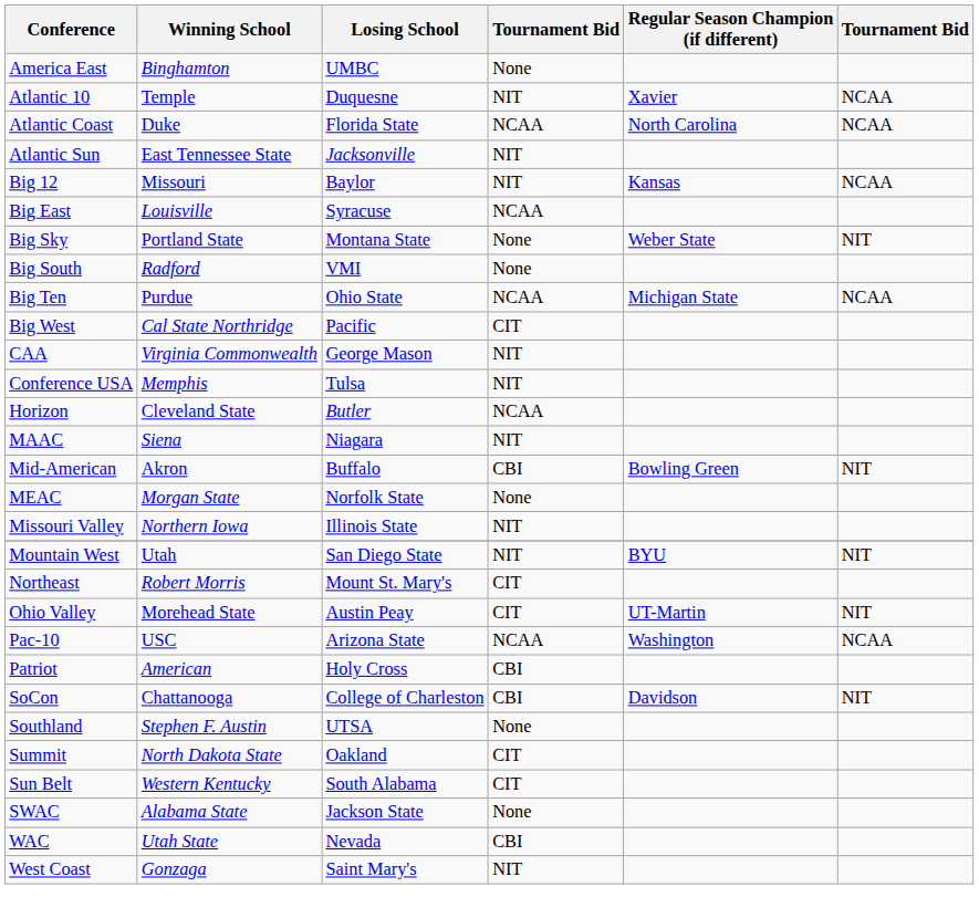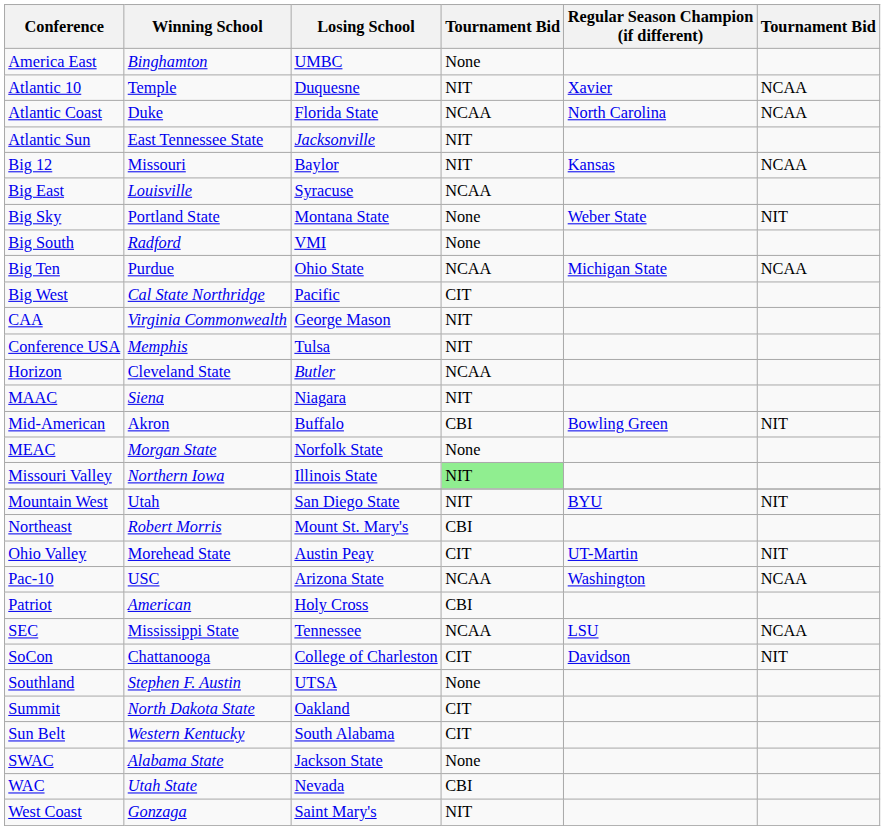 <table class="wikitable">
 <tr>
 <th>Conference</th>
 <th>Winning School</th>
 <th>Losing School</th>
 <th>Tournament Bid</th>
 <th>Regular Season Champion<br>(if different)</th>
 <th>Tournament Bid</th>
 </tr>
 <tr>
 <td><a href='#'>America East</a></td>
 <td><em><a href='#'>Binghamton</a></em></td>
 <td><a href='#'>UMBC</a></td>
 <td>None</td>
 <td></td>
 <td></td>
 </tr>
 <tr>
 <td><a href='#'>Atlantic 10</a></td>
 <td><a href='#'>Temple</a></td>
 <td><a href='#'>Duquesne</a></td>
 <td>NIT</td>
 <td><a href='#'>Xavier</a></td>
 <td>NCAA</td>
 </tr>
 <tr>
 <td><a href='#'>Atlantic Coast</a></td>
 <td><a href='#'>Duke</a></td>
 <td><a href='#'>Florida State</a></td>
 <td>NCAA</td>
 <td><a href='#'>North Carolina</a></td>
 <td>NCAA</td>
 </tr>
 <tr>
 <td><a href='#'>Atlantic Sun</a></td>
 <td><a href='#'>East Tennessee State</a></td>
 <td><em><a href='#'>Jacksonville</a></em></td>
 <td>NIT</td>
 <td></td>
 <td></td>
 </tr>
 <tr>
 <td><a href='#'>Big 12</a></td>
 <td><a href='#'>Missouri</a></td>
 <td><a href='#'>Baylor</a></td>
 <td>NIT</td>
 <td><a href='#'>Kansas</a></td>
 <td>NCAA</td>
 </tr>
 <tr>
 <td><a href='#'>Big East</a></td>
 <td><em><a href='#'>Louisville</a></em></td>
 <td><a href='#'>Syracuse</a></td>
 <td>NCAA</td>
 <td></td>
 <td></td>
 </tr>
 <tr>
 <td><a href='#'>Big Sky</a></td>
 <td><a href='#'>Portland State</a></td>
 <td><a href='#'>Montana State</a></td>
 <td>None</td>
 <td><a href='#'>Weber State</a></td>
 <td>NIT</td>
 </tr>
 <tr>
 <td><a href='#'>Big South</a></td>
 <td><em><a href='#'>Radford</a></em></td>
 <td><a href='#'>VMI</a></td>
 <td>None</td>
 <td></td>
 <td></td>
 </tr>
 <tr>
 <td><a href='#'>Big Ten</a></td>
 <td><a href='#'>Purdue</a></td>
 <td><a href='#'>Ohio State</a></td>
 <td>NCAA</td>
 <td><a href='#'>Michigan State</a></td>
 <td>NCAA</td>
 </tr>
 <tr>
 <td><a href='#'>Big West</a></td>
 <td><em><a href='#'>Cal State Northridge</a></em></td>
 <td><a href='#'>Pacific</a></td>
 <td>CIT</td>
 <td></td>
 <td></td>
 </tr>
 <tr>
 <td><a href='#'>CAA</a></td>
 <td><em><a href='#'>Virginia Commonwealth</a></em></td>
 <td><a href='#'>George Mason</a></td>
 <td>NIT</td>
 <td></td>
 <td></td>
 </tr>
 <tr>
 <td><a href='#'>Conference USA</a></td>
 <td><em><a href='#'>Memphis</a></em></td>
 <td><a href='#'>Tulsa</a></td>
 <td>NIT</td>
 <td></td>
 <td></td>
 </tr>
 <tr>
 <td><a href='#'>Horizon</a></td>
 <td><a href='#'>Cleveland State</a></td>
 <td><em><a href='#'>Butler</a></em></td>
 <td>NCAA</td>
 <td></td>
 <td></td>
 </tr>
 <tr>
 <td><a href='#'>MAAC</a></td>
 <td><em><a href='#'>Siena</a></em></td>
 <td><a href='#'>Niagara</a></td>
 <td>NIT</td>
 <td></td>
 <td></td>
 </tr>
 <tr>
 <td><a href='#'>Mid-American</a></td>
 <td><a href='#'>Akron</a></td>
 <td><a href='#'>Buffalo</a></td>
 <td>CBI</td>
 <td><a href='#'>Bowling Green</a></td>
 <td>NIT</td>
 </tr>
 <tr>
 <td><a href='#'>MEAC</a></td>
 <td><em><a href='#'>Morgan State</a></em></td>
 <td><a href='#'>Norfolk State</a></td>
 <td>None</td>
 <td></td>
 <td></td>
 </tr>
 <tr>
 <td><a href='#'>Missouri Valley</a></td>
 <td><em><a href='#'>Northern Iowa</a></em></td>
 <td><a href='#'>Illinois State</a></td>
-<td>NIT</td>
+<td style="background: lightgreen;">NIT</td>
 <td></td>
 <td></td>
 </tr>
 <tr>
 </tr>
 <tr>
 <td><a href='#'>Mountain West</a></td>
 <td><a href='#'>Utah</a></td>
 <td><a href='#'>San Diego State</a></td>
 <td>NIT</td>
 <td><a href='#'>BYU</a></td>
 <td>NIT</td>
 </tr>
 <tr>
 <td><a href='#'>Northeast</a></td>
 <td><em><a href='#'>Robert Morris</a></em></td>
 <td><a href='#'>Mount St. Mary's</a></td>
-<td>CIT</td>
+<td>CBI</td>
 <td></td>
 <td></td>
 </tr>
 <tr>
 <td><a href='#'>Ohio Valley</a></td>
 <td><a href='#'>Morehead State</a></td>
 <td><a href='#'>Austin Peay</a></td>
 <td>CIT</td>
 <td><a href='#'>UT-Martin</a></td>
 <td>NIT</td>
 </tr>
 <tr>
 <td><a href='#'>Pac-10</a></td>
 <td><a href='#'>USC</a></td>
 <td><a href='#'>Arizona State</a></td>
 <td>NCAA</td>
 <td><a href='#'>Washington</a></td>
 <td>NCAA</td>
 </tr>
 <tr>
 <td><a href='#'>Patriot</a></td>
 <td><em><a href='#'>American</a></em></td>
 <td><a href='#'>Holy Cross</a></td>
 <td>CBI</td>
 <td></td>
 <td></td>
 </tr>
 <tr>
+<td><a href='#'>SEC</a></td>
+<td><a href='#'>Mississippi State</a></td>
+<td><a href='#'>Tennessee</a></td>
+<td>NCAA</td>
+<td><a href='#'>LSU</a></td>
+<td>NCAA</td>
+</tr>
+<tr>
 <td><a href='#'>SoCon</a></td>
 <td><a href='#'>Chattanooga</a></td>
 <td><a href='#'>College of Charleston</a></td>
-<td>CBI</td>
+<td>CIT</td>
 <td><a href='#'>Davidson</a></td>
 <td>NIT</td>
 </tr>
 <tr>
 <td><a href='#'>Southland</a></td>
 <td><em><a href='#'>Stephen F. Austin</a></em></td>
 <td><a href='#'>UTSA</a></td>
 <td>None</td>
 <td></td>
 <td></td>
 </tr>
 <tr>
 <td><a href='#'>Summit</a></td>
 <td><em><a href='#'>North Dakota State</a></em></td>
 <td><a href='#'>Oakland</a></td>
 <td>CIT</td>
 <td></td>
 <td></td>
 </tr>
 <tr>
 <td><a href='#'>Sun Belt</a></td>
 <td><em><a href='#'>Western Kentucky</a></em></td>
 <td><a href='#'>South Alabama</a></td>
 <td>CIT</td>
 <td></td>
 <td></td>
 </tr>
 <tr>
 <td><a href='#'>SWAC</a></td>
 <td><em><a href='#'>Alabama State</a></em></td>
 <td><a href='#'>Jackson State</a></td>
 <td>None</td>
 <td></td>
 <td></td>
 </tr>
 <tr>
 <td><a href='#'>WAC</a></td>
 <td><em><a href='#'>Utah State</a></em></td>
 <td><a href='#'>Nevada</a></td>
 <td>CBI</td>
 <td></td>
 <td></td>
 </tr>
 <tr>
 <td><a href='#'>West Coast</a></td>
 <td><em><a href='#'>Gonzaga</a></em></td>
 <td><a href='#'>Saint Mary's</a></td>
 <td>NIT</td>
 <td></td>
 <td></td>
 </tr>
 </table>
